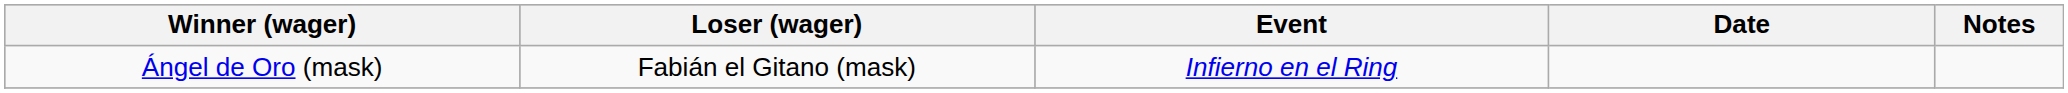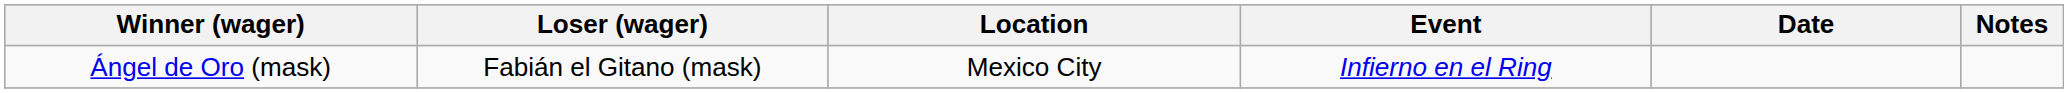 <table class="wikitable sortable" width=100%  style="text-align: center">
 <tr>
 <th width=20% scope="col">Winner (wager)</th>
 <th width=20% scope="col">Loser (wager)</th>
+<th width=20% scope="col">Location</th>
 <th width=20% scope="col">Event</th>
 <th width=15% scope="col">Date</th>
 <th class="unsortable" width=5% scope="col">Notes</th>
 </tr>
 <tr>
 <td><a href='#'>Ángel de Oro</a> (mask)</td>
 <td>Fabián el Gitano (mask)</td>
+<td>Mexico City</td>
 <td><em><a href='#'>Infierno en el Ring</a></em></td>
 <td></td>
 <td></td>
 </tr>
 </table>
